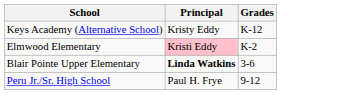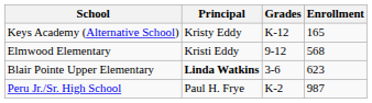 <table class="wikitable">
 <tr>
 <th>School</th>
 <th>Principal</th>
 <th>Grades</th>
+<th>Enrollment</th>
 </tr>
 <tr>
 <td>Keys Academy (<a href='#'>Alternative School</a>)</td>
 <td>Kristy Eddy</td>
 <td>K-12</td>
+<td>165</td>
 </tr>
 <tr>
 <td>Elmwood Elementary</td>
-<td style="background: pink;">Kristi Eddy</td>
-<td>K-2</td>
+<td>Kristi Eddy</td>
+<td>9-12</td>
+<td>568</td>
 </tr>
 <tr>
 <td>Blair Pointe Upper Elementary</td>
 <td><strong>Linda Watkins</strong></td>
 <td>3-6</td>
+<td>623</td>
 </tr>
 <tr>
 <td><a href='#'>Peru Jr./Sr. High School</a></td>
 <td>Paul H. Frye</td>
-<td>9-12</td>
+<td>K-2</td>
+<td>987</td>
 </tr>
 </table>
